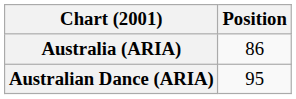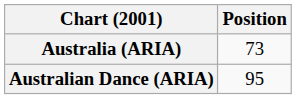 <table class="wikitable plainrowheaders" style="text-align:center">
 <tr>
 <th>Chart (2001)</th>
 <th>Position</th>
 </tr>
 <tr>
 <th scope="row">Australia (ARIA)</th>
-<td>86</td>
+<td>73</td>
 </tr>
 <tr>
 <th scope="row">Australian Dance (ARIA)</th>
 <td>95</td>
 </tr>
 </table>
